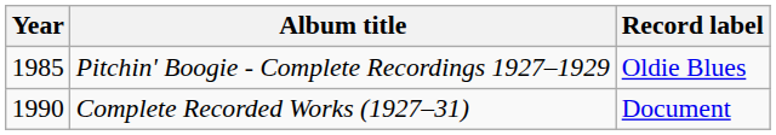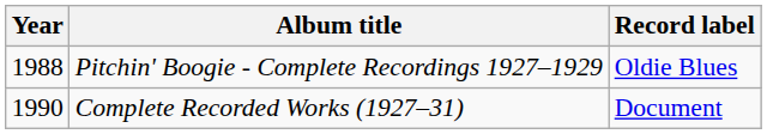 <table class="wikitable sortable">
 <tr>
 <th>Year</th>
 <th>Album title</th>
 <th>Record label</th>
 </tr>
 <tr>
-<td>1985</td>
+<td>1988</td>
 <td><em>Pitchin' Boogie - Complete Recordings 1927–1929</em></td>
 <td><a href='#'>Oldie Blues</a></td>
 </tr>
 <tr>
 <td>1990</td>
 <td><em>Complete Recorded Works (1927–31)</em></td>
 <td><a href='#'>Document</a></td>
 </tr>
 </table>
